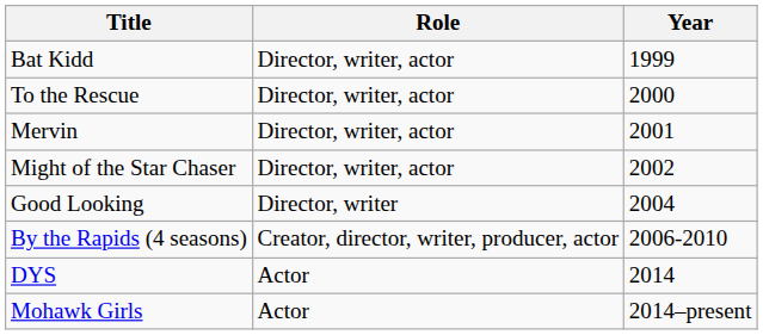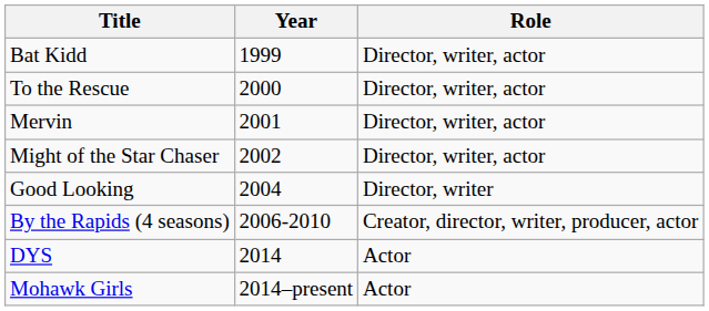 <table class="wikitable">
 <tr>
 <th>Title</th>
+<th>Year</th>
 <th>Role</th>
-<th>Year</th>
 </tr>
 <tr>
 <td>Bat Kidd</td>
+<td>1999</td>
 <td>Director, writer, actor</td>
-<td>1999</td>
 </tr>
 <tr>
 <td>To the Rescue</td>
+<td>2000</td>
 <td>Director, writer, actor</td>
-<td>2000</td>
 </tr>
 <tr>
 <td>Mervin </td>
+<td>2001</td>
 <td>Director, writer, actor</td>
-<td>2001</td>
 </tr>
 <tr>
 <td>Might of the Star Chaser </td>
+<td>2002</td>
 <td>Director, writer, actor</td>
-<td>2002</td>
 </tr>
 <tr>
 <td>Good Looking </td>
+<td>2004</td>
 <td>Director, writer</td>
-<td>2004</td>
 </tr>
 <tr>
 <td><a href='#'>By the Rapids</a> (4 seasons) </td>
+<td>2006-2010</td>
 <td>Creator, director, writer, producer, actor</td>
-<td>2006-2010</td>
 </tr>
 <tr>
 <td><a href='#'>DYS</a></td>
+<td>2014</td>
 <td>Actor</td>
-<td>2014</td>
 </tr>
 <tr>
 <td><a href='#'>Mohawk Girls</a></td>
+<td>2014–present</td>
 <td>Actor</td>
-<td>2014–present</td>
 </tr>
 </table>
